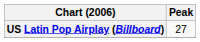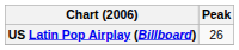 <table class="wikitable plainrowheaders" style="text-align:center">
 <tr>
 <th scope="col">Chart (2006)</th>
 <th scope="col">Peak</th>
 </tr>
 <tr>
 <th scope="row">US <a href='#'>Latin Pop Airplay</a> (<em><a href='#'>Billboard</a></em>)</th>
-<td>27</td>
+<td>26</td>
 </tr>
 <tr>
 </tr>
 </table>
